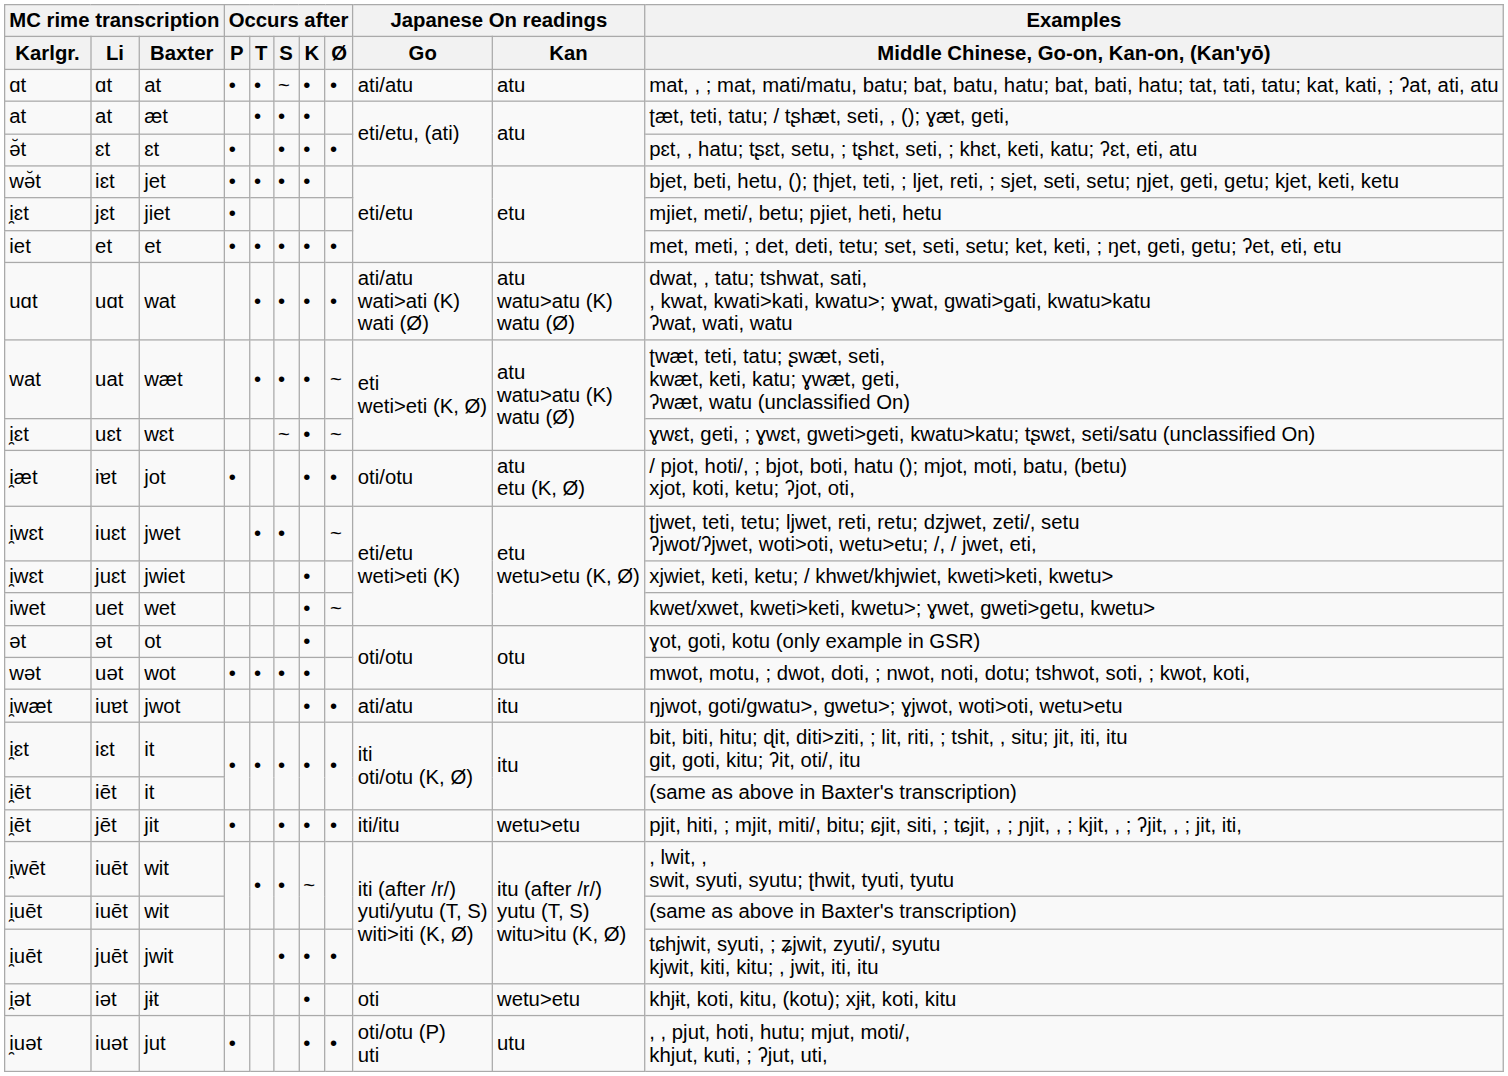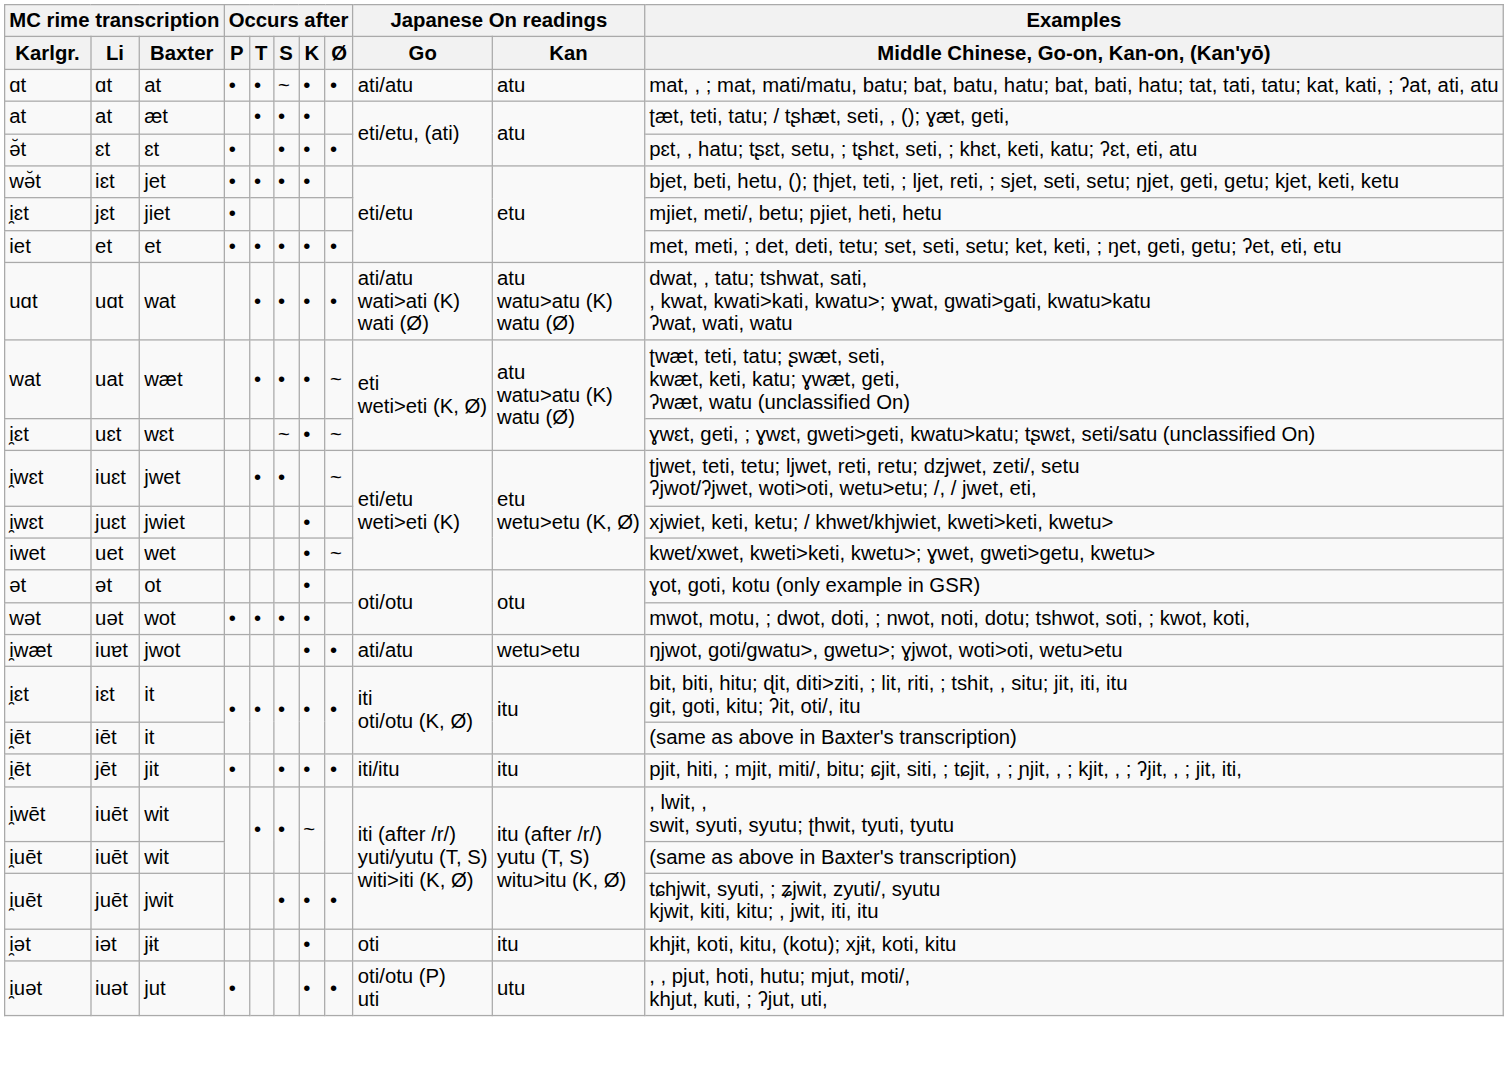 <table class="wikitable defaultcenter">
 <tr>
 <th colspan="3">MC rime transcription</th>
 <th colspan="5">Occurs after</th>
 <th colspan="2">Japanese On readings</th>
 <th>Examples</th>
 </tr>
 <tr>
 <th>Karlgr.</th>
 <th>Li</th>
 <th>Baxter</th>
 <th>P</th>
 <th>T</th>
 <th>S</th>
 <th>K</th>
 <th>Ø</th>
 <th>Go</th>
 <th>Kan</th>
 <th>Middle Chinese, Go-on, Kan-on, (Kan'yō)</th>
 </tr>
 <tr>
 <td>ɑt</td>
 <td>ɑt</td>
 <td>at</td>
 <td>•</td>
 <td>•</td>
 <td>~</td>
 <td>•</td>
 <td>•</td>
 <td>ati/atu</td>
 <td>atu</td>
 <td style="text-align: left;"> mat, , ;  mat, mati/matu, batu;  bat, batu, hatu;  bat, bati, hatu;  tat, tati, tatu;  kat, kati, ;  ʔat, ati, atu</td>
 </tr>
 <tr>
 <td>at</td>
 <td>at</td>
 <td>æt</td>
 <td></td>
 <td>•</td>
 <td>•</td>
 <td>•</td>
 <td></td>
 <td rowspan="2">eti/etu, (ati)</td>
 <td rowspan="2">atu</td>
 <td style="text-align: left;"> ʈæt, teti, tatu; / tʂhæt, seti, , ();  ɣæt, geti, </td>
 </tr>
 <tr>
 <td>ə̆t</td>
 <td>ɛt</td>
 <td>ɛt</td>
 <td>•</td>
 <td></td>
 <td>•</td>
 <td>•</td>
 <td>•</td>
 <td style="text-align: left;"> pɛt, , hatu;  tʂɛt, setu, ;  tʂhɛt, seti, ;  khɛt, keti, katu;  ʔɛt, eti, atu</td>
 </tr>
 <tr>
 <td>wə̆t</td>
 <td>iɛt</td>
 <td>jet</td>
 <td>•</td>
 <td>•</td>
 <td>•</td>
 <td>•</td>
 <td></td>
 <td rowspan="3">eti/etu</td>
 <td rowspan="3">etu</td>
 <td style="text-align: left;"> bjet, beti, hetu, ();  ʈhjet, teti, ;  ljet, reti, ;  sjet, seti, setu;  ŋjet, geti, getu;  kjet, keti, ketu</td>
 </tr>
 <tr>
 <td>i̯ɛt</td>
 <td>jɛt</td>
 <td>jiet</td>
 <td>•</td>
 <td></td>
 <td></td>
 <td></td>
 <td></td>
 <td style="text-align: left;"> mjiet, meti/, betu;  pjiet, heti, hetu</td>
 </tr>
 <tr>
 <td>iet</td>
 <td>et</td>
 <td>et</td>
 <td>•</td>
 <td>•</td>
 <td>•</td>
 <td>•</td>
 <td>•</td>
 <td style="text-align: left;"> met, meti, ;  det, deti, tetu;  set, seti, setu;  ket, keti, ;  ŋet, geti, getu;  ʔet, eti, etu</td>
 </tr>
 <tr>
 <td>uɑt</td>
 <td>uɑt</td>
 <td>wat</td>
 <td></td>
 <td>•</td>
 <td>•</td>
 <td>•</td>
 <td>•</td>
 <td>ati/atu<br>wati>ati (K)<br>wati (Ø)</td>
 <td>atu<br>watu>atu (K)<br>watu (Ø)</td>
 <td style="text-align: left;"> dwat, , tatu;  tshwat, sati, <br>,  kwat, kwati>kati, kwatu>;  ɣwat, gwati>gati, kwatu>katu<br> ʔwat, wati, watu</td>
 </tr>
 <tr>
 <td>wat</td>
 <td>uat</td>
 <td>wæt</td>
 <td></td>
 <td>•</td>
 <td>•</td>
 <td>•</td>
 <td>~</td>
 <td rowspan="2">eti<br>weti>eti (K, Ø)</td>
 <td rowspan="2">atu<br>watu>atu (K)<br>watu (Ø)</td>
 <td style="text-align: left;"> ʈwæt, teti, tatu;  ʂwæt, seti, <br> kwæt, keti, katu;  ɣwæt, geti, <br> ʔwæt, watu (unclassified On)</td>
 </tr>
 <tr>
 <td>i̯ɛt</td>
 <td>uɛt</td>
 <td>wɛt</td>
 <td></td>
 <td></td>
 <td>~</td>
 <td>•</td>
 <td>~</td>
 <td style="text-align: left;"> ɣwɛt, geti, ;  ɣwɛt, gweti>geti, kwatu>katu;  tʂwɛt, seti/satu (unclassified On)</td>
 </tr>
 <tr>
-<td>i̯æt</td>
-<td>iɐt</td>
-<td>jot</td>
-<td>•</td>
-<td></td>
-<td></td>
-<td>•</td>
-<td>•</td>
-<td>oti/otu</td>
-<td>atu<br>etu (K, Ø)</td>
-<td style="text-align: left;">/ pjot, hoti/, ;  bjot, boti, hatu ();  mjot, moti, batu, (betu)<br> xjot, koti, ketu;  ʔjot, oti, </td>
-</tr>
-<tr>
 <td>i̯wɛt</td>
 <td>iuɛt</td>
 <td>jwet</td>
 <td></td>
 <td>•</td>
 <td>•</td>
 <td></td>
 <td>~</td>
 <td rowspan="3">eti/etu<br>weti>eti (K)</td>
 <td rowspan="3">etu<br>wetu>etu (K, Ø)</td>
 <td style="text-align: left;"> ʈjwet, teti, tetu;  ljwet, reti, retu;  dzjwet, zeti/, setu<br> ʔjwot/ʔjwet, woti>oti, wetu>etu; /, / jwet, eti, </td>
 </tr>
 <tr>
 <td>i̯wɛt</td>
 <td>juɛt</td>
 <td>jwiet</td>
 <td></td>
 <td></td>
 <td></td>
 <td>•</td>
 <td></td>
 <td style="text-align: left;"> xjwiet, keti, ketu; / khwet/khjwiet, kweti>keti, kwetu></td>
 </tr>
 <tr>
 <td>iwet</td>
 <td>uet</td>
 <td>wet</td>
 <td></td>
 <td></td>
 <td></td>
 <td>•</td>
 <td>~</td>
 <td style="text-align: left;"> kwet/xwet, kweti>keti, kwetu>;  ɣwet, gweti>getu, kwetu></td>
 </tr>
 <tr>
 <td>ǝt</td>
 <td>ǝt</td>
 <td>ot</td>
 <td></td>
 <td></td>
 <td></td>
 <td>•</td>
 <td></td>
 <td rowspan="2">oti/otu</td>
 <td rowspan="2">otu</td>
 <td style="text-align: left;"> ɣot, goti, kotu (only example in GSR)</td>
 </tr>
 <tr>
 <td>wǝt</td>
 <td>uǝt</td>
 <td>wot</td>
 <td>•</td>
 <td>•</td>
 <td>•</td>
 <td>•</td>
 <td></td>
 <td style="text-align: left;"> mwot, motu, ;  dwot, doti, ;  nwot, noti, dotu;  tshwot, soti, ;  kwot, koti, </td>
 </tr>
 <tr>
 <td>i̯wæt</td>
 <td>iuɐt</td>
 <td>jwot</td>
 <td></td>
 <td></td>
 <td></td>
 <td>•</td>
 <td>•</td>
 <td>ati/atu</td>
-<td>itu</td>
+<td>wetu>etu</td>
 <td style="text-align: left;"> ŋjwot, goti/gwatu>, gwetu>;  ɣjwot, woti>oti, wetu>etu</td>
 </tr>
 <tr>
 <td>i̯ɛt</td>
 <td>iɛt</td>
 <td>it</td>
 <td rowspan="2">•</td>
 <td rowspan="2">•</td>
 <td rowspan="2">•</td>
 <td rowspan="2">•</td>
 <td rowspan="2">•</td>
 <td rowspan="2">iti<br>oti/otu (K, Ø)</td>
 <td rowspan="2">itu</td>
 <td style="text-align: left;"> bit, biti, hitu;  ɖit, diti>ziti, ;  lit, riti, ;  tshit, , situ;  jit, iti, itu<br> git, goti, kitu;  ʔit, oti/, itu</td>
 </tr>
 <tr>
 <td>i̯ēt</td>
 <td>iēt</td>
 <td>it</td>
 <td style="text-align: left;">(same as above in Baxter's transcription)</td>
 </tr>
 <tr>
 <td>i̯ēt</td>
 <td>jēt</td>
 <td>jit</td>
 <td>•</td>
 <td></td>
 <td>•</td>
 <td>•</td>
 <td>•</td>
 <td>iti/itu</td>
-<td>wetu>etu</td>
+<td>itu</td>
 <td style="text-align: left;"> pjit, hiti, ;  mjit, miti/, bitu;  ɕjit, siti, ;  tɕjit, , ;  ɲjit, , ;  kjit, , ;  ʔjit, , ;  jit, iti, </td>
 </tr>
 <tr>
 <td>i̯wēt</td>
 <td>iuēt</td>
 <td>wit</td>
 <td rowspan="2"></td>
 <td rowspan="2">•</td>
 <td rowspan="2">•</td>
 <td rowspan="2">~</td>
 <td rowspan="2"></td>
 <td rowspan="3">iti (after /r/)<br>yuti/yutu (T, S)<br>witi>iti (K, Ø)</td>
 <td rowspan="3">itu (after /r/)<br>yutu (T, S)<br>witu>itu (K, Ø)</td>
 <td style="text-align: left;">,  lwit, , <br> swit, syuti, syutu;  ʈhwit, tyuti, tyutu</td>
 </tr>
 <tr>
 <td>i̯uēt</td>
 <td>iuēt</td>
 <td>wit</td>
 <td style="text-align: left;">(same as above in Baxter's transcription)</td>
 </tr>
 <tr>
 <td>i̯uēt</td>
 <td>juēt</td>
 <td>jwit</td>
 <td></td>
 <td></td>
 <td>•</td>
 <td>•</td>
 <td>•</td>
 <td style="text-align: left;"> tɕhjwit, syuti, ;  ʑjwit, zyuti/, syutu<br> kjwit, kiti, kitu; ,  jwit, iti, itu</td>
 </tr>
 <tr>
 <td>i̯ǝt</td>
 <td>iǝt</td>
 <td>jɨt</td>
 <td></td>
 <td></td>
 <td></td>
 <td>•</td>
 <td></td>
 <td>oti</td>
-<td>wetu>etu</td>
+<td>itu</td>
 <td style="text-align: left;"> khjɨt, koti, kitu, (kotu);  xjɨt, koti, kitu</td>
 </tr>
 <tr>
 <td>i̯uǝt</td>
 <td>iuǝt</td>
 <td>jut</td>
 <td>•</td>
 <td></td>
 <td></td>
 <td>•</td>
 <td>•</td>
 <td>oti/otu (P)<br>uti</td>
 <td>utu</td>
 <td style="text-align: left;">, ,  pjut, hoti, hutu;  mjut, moti/, <br> khjut, kuti, ;  ʔjut, uti, </td>
 </tr>
 </table>
